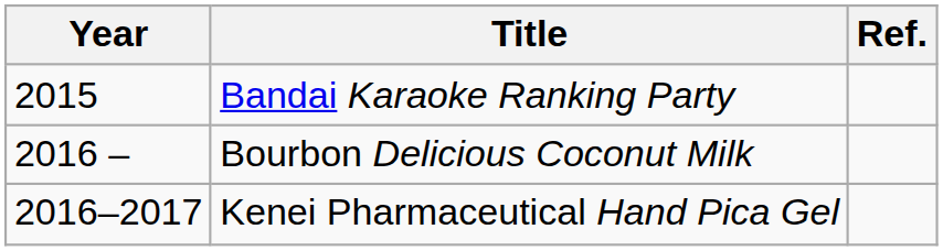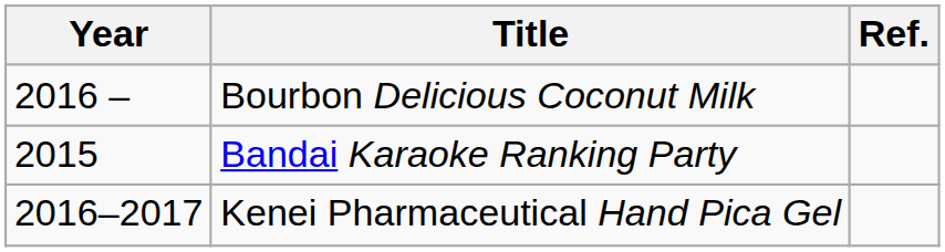 <table class="wikitable">
 <tr>
 <th>Year</th>
 <th>Title</th>
 <th>Ref.</th>
 </tr>
 <tr>
-<td>2015</td>
-<td><a href='#'>Bandai</a> <em>Karaoke Ranking Party</em></td>
+<td>2016 –</td>
+<td>Bourbon <em>Delicious Coconut Milk</em></td>
 <td></td>
 </tr>
 <tr>
-<td>2016 –</td>
-<td>Bourbon <em>Delicious Coconut Milk</em></td>
+<td>2015</td>
+<td><a href='#'>Bandai</a> <em>Karaoke Ranking Party</em></td>
 <td></td>
 </tr>
 <tr>
 <td>2016–2017</td>
 <td>Kenei Pharmaceutical <em>Hand Pica Gel</em></td>
 <td></td>
 </tr>
 </table>
